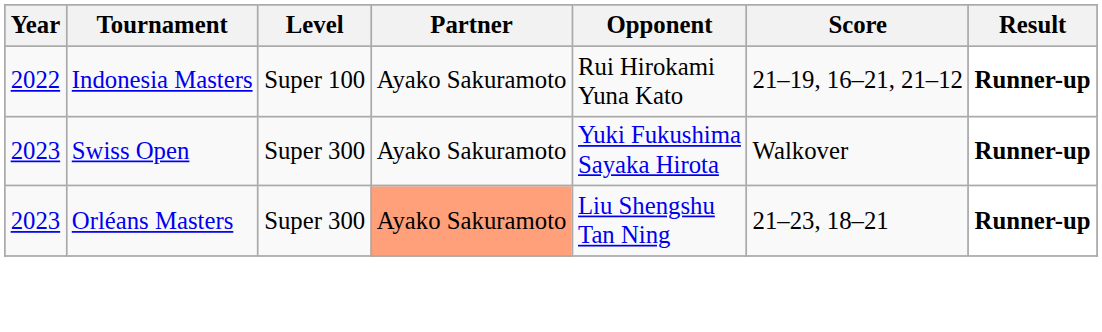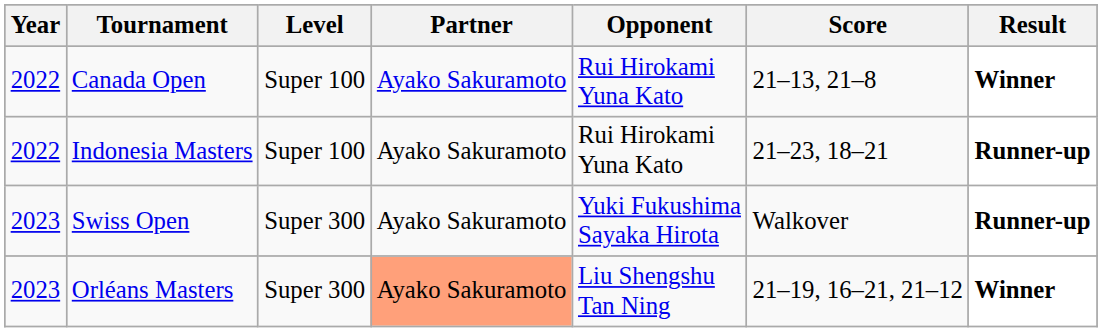 <table class="sortable wikitable" style="font-size: 90%;">
 <tr>
 <th>Year</th>
 <th>Tournament</th>
 <th>Level</th>
 <th>Partner</th>
 <th>Opponent</th>
 <th>Score</th>
 <th>Result</th>
 </tr>
 <tr>
 <td align="center"><a href='#'>2022</a></td>
+<td align="left"><a href='#'>Canada Open</a></td>
+<td align="left">Super 100</td>
+<td align="left"> <a href='#'>Ayako Sakuramoto</a></td>
+<td align="left"> <a href='#'>Rui Hirokami</a><br> <a href='#'>Yuna Kato</a></td>
+<td align="left">21–13, 21–8</td>
+<td style="text-align:left; background:white "> <strong>Winner</strong></td>
+</tr>
+<tr>
+<td align="center"><a href='#'>2022</a></td>
 <td align="left"><a href='#'>Indonesia Masters</a></td>
 <td align="left">Super 100</td>
 <td align="left"> Ayako Sakuramoto</td>
 <td align="left"> Rui Hirokami<br> Yuna Kato</td>
-<td align="left">21–19, 16–21, 21–12</td>
+<td align="left">21–23, 18–21</td>
 <td style="text-align:left; background:white"> <strong>Runner-up</strong></td>
 </tr>
 <tr>
 <td align="center"><a href='#'>2023</a></td>
 <td align="left"><a href='#'>Swiss Open</a></td>
 <td align="left">Super 300</td>
 <td align="left"> Ayako Sakuramoto</td>
 <td align="left"> <a href='#'>Yuki Fukushima</a><br> <a href='#'>Sayaka Hirota</a></td>
 <td align="left">Walkover</td>
 <td style="text-align:left; background:white"> <strong>Runner-up</strong></td>
 </tr>
 <tr>
 <td align="center"><a href='#'>2023</a></td>
 <td align="left"><a href='#'>Orléans Masters</a></td>
 <td align="left">Super 300</td>
 <td align="left" style="background: lightsalmon;"> Ayako Sakuramoto</td>
 <td align="left"> <a href='#'>Liu Shengshu</a><br> <a href='#'>Tan Ning</a></td>
-<td align="left">21–23, 18–21</td>
-<td style="text-align:left; background:white"> <strong>Runner-up</strong></td>
+<td align="left">21–19, 16–21, 21–12</td>
+<td style="text-align:left; background:white"> <strong>Winner</strong></td>
 </tr>
 </table>
